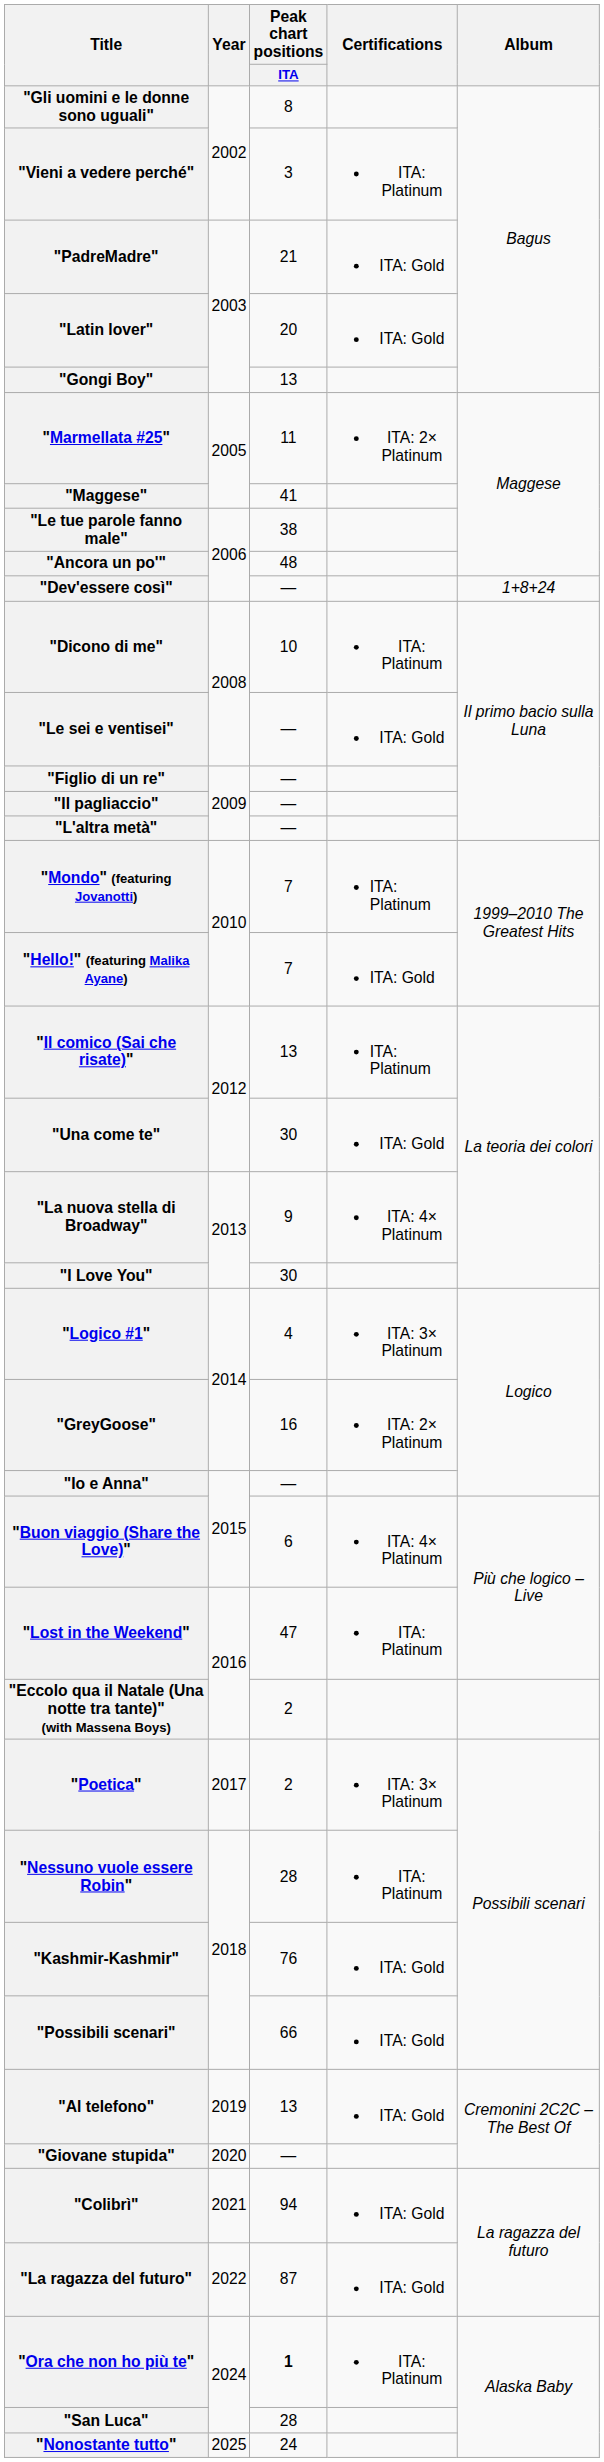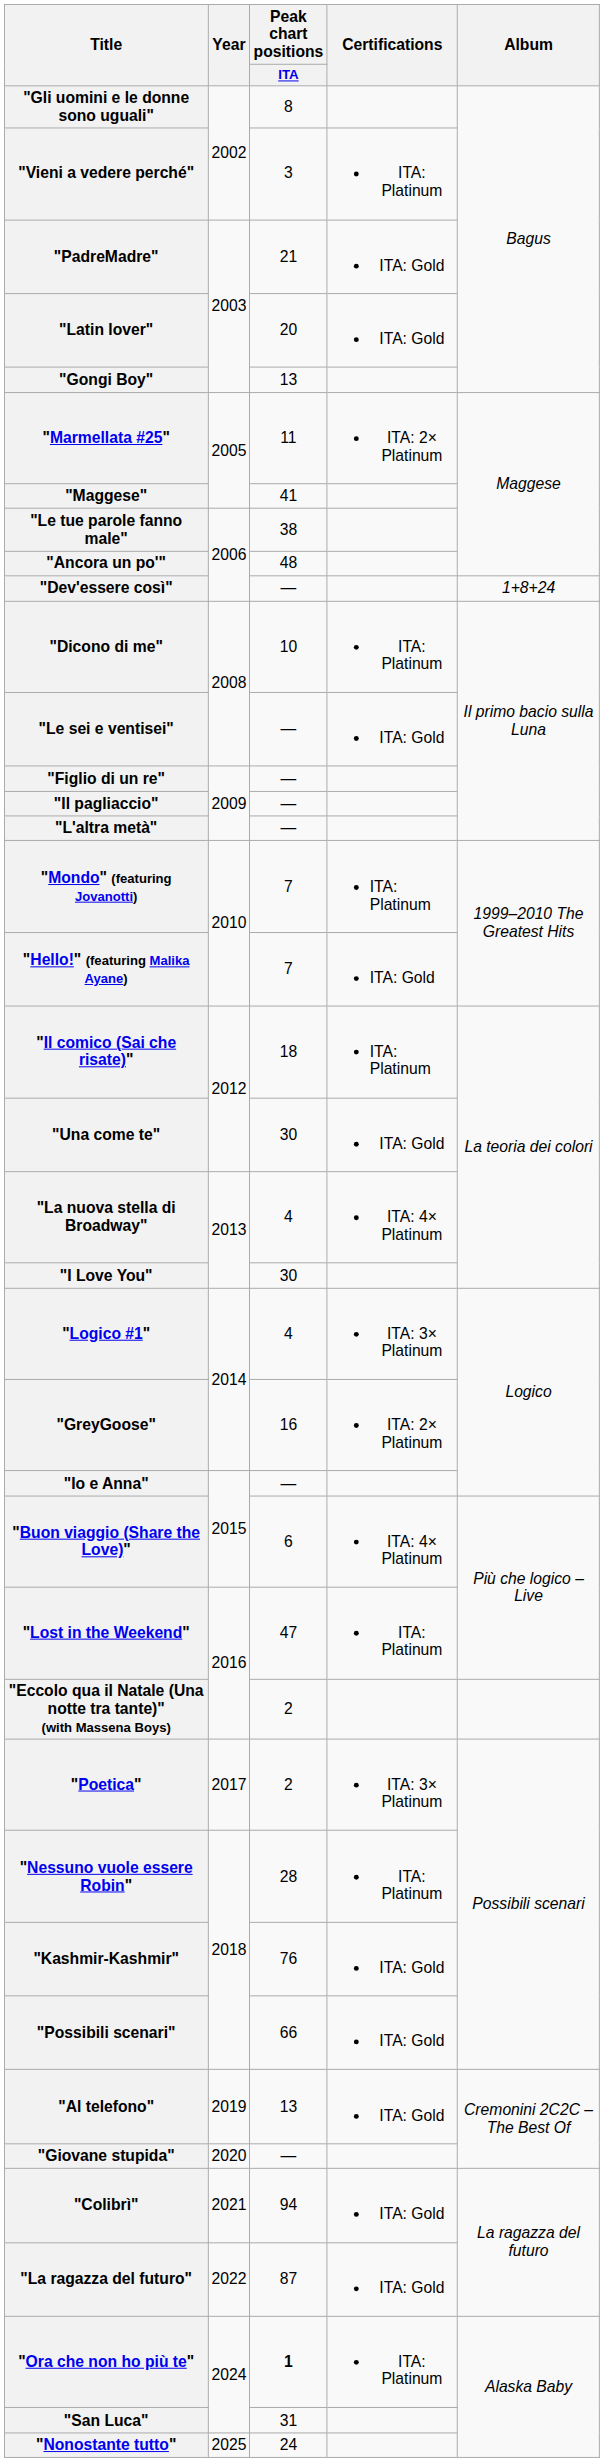 <table class="wikitable plainrowheaders" style="text-align:center;" border="1">
 <tr>
 <th rowspan="2" scope="col">Title</th>
 <th rowspan="2" scope="col">Year</th>
 <th colspan="1" scope="col">Peak chart positions</th>
 <th rowspan="2" scope="col">Certifications</th>
 <th rowspan="2" scope="col">Album</th>
 </tr>
 <tr>
 <th scope="col" style="width:3em;font-size:85%;"><a href='#'>ITA</a><br></th>
 </tr>
 <tr>
 <th scope="row">"Gli uomini e le donne sono uguali"</th>
 <td rowspan="2">2002</td>
 <td>8</td>
 <td></td>
 <td rowspan="5"><em>Bagus</em></td>
 </tr>
 <tr>
 <th scope="row">"Vieni a vedere perché"</th>
 <td>3</td>
 <td><br><ul><li>ITA: Platinum</li></ul></td>
 </tr>
 <tr>
 <th scope="row">"PadreMadre"</th>
 <td rowspan="3">2003</td>
 <td>21</td>
 <td><br><ul><li>ITA: Gold</li></ul></td>
 </tr>
 <tr>
 <th scope="row">"Latin lover"</th>
 <td>20</td>
 <td><br><ul><li>ITA: Gold</li></ul></td>
 </tr>
 <tr>
 <th scope="row">"Gongi Boy"</th>
 <td>13</td>
 <td></td>
 </tr>
 <tr>
 <th scope="row">"<a href='#'>Marmellata #25</a>"</th>
 <td rowspan="2">2005</td>
 <td>11</td>
 <td><br><ul><li>ITA: 2× Platinum</li></ul></td>
 <td rowspan="4"><em>Maggese</em></td>
 </tr>
 <tr>
 <th scope="row">"Maggese"</th>
 <td>41</td>
 <td></td>
 </tr>
 <tr>
 <th scope="row">"Le tue parole fanno male"</th>
 <td rowspan="3">2006</td>
 <td>38</td>
 <td></td>
 </tr>
 <tr>
 <th scope="row">"Ancora un po'"</th>
 <td>48</td>
 <td></td>
 </tr>
 <tr>
 <th scope="row">"Dev'essere così"</th>
 <td>—</td>
 <td></td>
 <td><em>1+8+24</em></td>
 </tr>
 <tr>
 <th scope="row">"Dicono di me"</th>
 <td rowspan="2">2008</td>
 <td>10</td>
 <td><br><ul><li>ITA: Platinum</li></ul></td>
 <td rowspan="5"><em>Il primo bacio sulla Luna</em></td>
 </tr>
 <tr>
 <th scope="row">"Le sei e ventisei"</th>
 <td>—</td>
 <td><br><ul><li>ITA: Gold</li></ul></td>
 </tr>
 <tr>
 <th scope="row">"Figlio di un re"</th>
 <td rowspan="3">2009</td>
 <td>—</td>
 <td></td>
 </tr>
 <tr>
 <th scope="row">"Il pagliaccio"</th>
 <td>—</td>
 <td></td>
 </tr>
 <tr>
 <th scope="row">"L'altra metà"</th>
 <td>—</td>
 <td></td>
 </tr>
 <tr>
 <th scope="row">"<a href='#'>Mondo</a>" <small>(featuring <a href='#'>Jovanotti</a>)</small></th>
 <td rowspan="2">2010</td>
 <td>7</td>
 <td style="text-align:left;"><br><ul><li>ITA: Platinum</li></ul></td>
 <td rowspan="2"><em>1999–2010 The Greatest Hits</em></td>
 </tr>
 <tr>
 <th scope="row">"<a href='#'>Hello!</a>" <small>(featuring <a href='#'>Malika Ayane</a>)</small></th>
 <td>7</td>
 <td style="text-align:left;"><br><ul><li>ITA: Gold</li></ul></td>
 </tr>
 <tr>
 <th scope="row">"<a href='#'>Il comico (Sai che risate)</a>"</th>
 <td rowspan="2">2012</td>
-<td>13</td>
+<td>18</td>
 <td style="text-align:left;"><br><ul><li>ITA: Platinum</li></ul></td>
 <td rowspan="4"><em>La teoria dei colori</em></td>
 </tr>
 <tr>
 <th scope="row">"Una come te"</th>
 <td>30</td>
 <td><br><ul><li>ITA: Gold</li></ul></td>
 </tr>
 <tr>
 <th scope="row">"La nuova stella di Broadway"</th>
 <td rowspan="2">2013</td>
-<td>9</td>
+<td>4</td>
 <td><br><ul><li>ITA: 4× Platinum</li></ul></td>
 </tr>
 <tr>
 <th scope="row">"I Love You"</th>
 <td>30</td>
 <td></td>
 </tr>
 <tr>
 <th scope="row">"<a href='#'>Logico #1</a>"</th>
 <td rowspan="2">2014</td>
 <td>4</td>
 <td><br><ul><li>ITA: 3× Platinum</li></ul></td>
 <td rowspan="3"><em>Logico</em></td>
 </tr>
 <tr>
 <th scope="row">"GreyGoose"</th>
 <td>16</td>
 <td><br><ul><li>ITA: 2× Platinum</li></ul></td>
 </tr>
 <tr>
 <th scope="row">"Io e Anna"</th>
 <td rowspan="2">2015</td>
 <td>—</td>
 <td></td>
 </tr>
 <tr>
 <th scope="row">"<a href='#'>Buon viaggio (Share the Love)</a>"</th>
 <td>6</td>
 <td><br><ul><li>ITA: 4× Platinum</li></ul></td>
 <td rowspan="2"><em>Più che logico – Live</em></td>
 </tr>
 <tr>
 <th scope="row">"<a href='#'>Lost in the Weekend</a>"</th>
 <td rowspan="2">2016</td>
 <td>47</td>
 <td><br><ul><li>ITA: Platinum</li></ul></td>
 </tr>
 <tr>
 <th scope="row">"Eccolo qua il Natale (Una notte tra tante)"<br><small>(with Massena Boys)</small></th>
 <td>2</td>
 <td></td>
 <td></td>
 </tr>
 <tr>
 <th scope="row">"<a href='#'>Poetica</a>"</th>
 <td>2017</td>
 <td>2</td>
 <td><br><ul><li>ITA: 3× Platinum</li></ul></td>
 <td rowspan="4"><em>Possibili scenari</em></td>
 </tr>
 <tr>
 <th scope="row">"<a href='#'>Nessuno vuole essere Robin</a>"</th>
 <td rowspan="3">2018</td>
 <td>28</td>
 <td><br><ul><li>ITA: Platinum</li></ul></td>
 </tr>
 <tr>
 <th scope="row">"Kashmir-Kashmir"</th>
 <td>76</td>
 <td><br><ul><li>ITA: Gold</li></ul></td>
 </tr>
 <tr>
 <th scope="row">"Possibili scenari"</th>
 <td>66</td>
 <td><br><ul><li>ITA: Gold</li></ul></td>
 </tr>
 <tr>
 <th scope="row">"Al telefono"</th>
 <td>2019</td>
 <td>13</td>
 <td><br><ul><li>ITA: Gold</li></ul></td>
 <td rowspan="2"><em>Cremonini 2C2C – The Best Of</em></td>
 </tr>
 <tr>
 <th scope="row">"Giovane stupida"</th>
 <td>2020</td>
 <td>—</td>
 <td></td>
 </tr>
 <tr>
 <th scope="row">"Colibrì"</th>
 <td>2021</td>
 <td>94</td>
 <td><br><ul><li>ITA: Gold</li></ul></td>
 <td rowspan="2"><em>La ragazza del futuro</em></td>
 </tr>
 <tr>
 <th scope="row">"La ragazza del futuro"</th>
 <td>2022</td>
 <td>87</td>
 <td><br><ul><li>ITA: Gold</li></ul></td>
 </tr>
 <tr>
 <th scope="row">"<a href='#'>Ora che non ho più te</a>"</th>
 <td rowspan="2">2024</td>
 <td><strong>1</strong></td>
 <td><br><ul><li>ITA: Platinum</li></ul></td>
 <td rowspan="3"><em>Alaska Baby</em></td>
 </tr>
 <tr>
 <th scope="row">"San Luca"<br></th>
-<td>28</td>
+<td>31</td>
 <td></td>
 </tr>
 <tr>
 <th scope="row">"<a href='#'>Nonostante tutto</a>"<br></th>
 <td>2025</td>
 <td>24</td>
 <td></td>
 </tr>
 </table>
